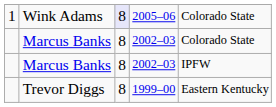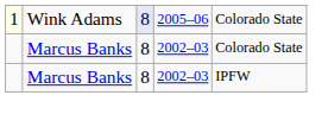 <table class="wikitable">
 <tr>
 </tr>
 <tr>
-<td>1</td>
+<td style="background: lightyellow;">1</td>
 <td>Wink Adams</td>
 <td style="background: lavender;">8</td>
 <td style="font-size:80%;"><a href='#'>2005–06</a></td>
 <td style="font-size:80%;">Colorado State</td>
 </tr>
 <tr>
 <td></td>
 <td><a href='#'>Marcus Banks</a></td>
 <td>8</td>
 <td style="font-size:80%;"><a href='#'>2002–03</a></td>
 <td style="font-size:80%;">Colorado State</td>
 </tr>
 <tr>
 <td></td>
 <td><a href='#'>Marcus Banks</a></td>
 <td>8</td>
 <td style="font-size:80%;"><a href='#'>2002–03</a></td>
 <td style="font-size:80%;">IPFW</td>
 </tr>
-<tr>
-<td></td>
-<td>Trevor Diggs</td>
-<td>8</td>
-<td style="font-size:80%;"><a href='#'>1999–00</a></td>
-<td style="font-size:80%;">Eastern Kentucky</td>
-</tr>
 </table>
